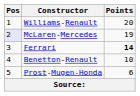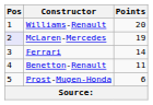 <table class="wikitable" style="font-size: 95%;">
 <tr>
 <th>Pos</th>
 <th>Constructor</th>
 <th>Points</th>
 </tr>
 <tr>
 <td>1</td>
 <td> <a href='#'>Williams</a>-<a href='#'>Renault</a></td>
 <td align="right">20</td>
 </tr>
 <tr>
 <td style="background: lavender;">2</td>
 <td> <a href='#'>McLaren</a>-<a href='#'>Mercedes</a></td>
 <td align="right">19</td>
 </tr>
 <tr>
 <td>3</td>
 <td> <a href='#'>Ferrari</a></td>
-<td align="right"><strong>14</strong></td>
+<td align="right">14</td>
 </tr>
 <tr>
 <td>4</td>
 <td> <a href='#'>Benetton</a>-<a href='#'>Renault</a></td>
-<td align="right">10</td>
+<td align="right">11</td>
 </tr>
 <tr>
 <td>5</td>
 <td> <a href='#'>Prost</a>-<a href='#'>Mugen-Honda</a></td>
 <td align="right">6</td>
 </tr>
 <tr>
 <th colspan=3>Source:</th>
 </tr>
 </table>
